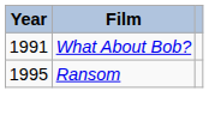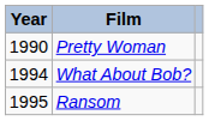 <table class="wikitable" style="font-size:95%;">
 <tr>
 <th style="background:#B0C4DE;">Year</th>
 <th style="background:#B0C4DE;">Film</th>
 <th style="background:#B0C4DE;"></th>
 </tr>
 <tr>
-<td>1991</td>
+<td>1990</td>
+<td><em><a href='#'>Pretty Woman</a></em></td>
+<td></td>
+</tr>
+<tr>
+<td>1994</td>
 <td><em><a href='#'>What About Bob?</a></em></td>
 <td></td>
 </tr>
 <tr>
 <td>1995</td>
 <td><em><a href='#'>Ransom</a></em></td>
 <td></td>
 </tr>
 </table>
